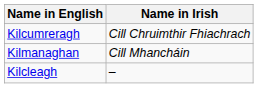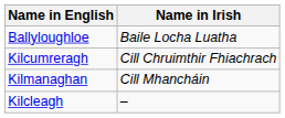 <table class="wikitable">
 <tr>
 <th>Name in English</th>
 <th>Name in Irish</th>
+</tr>
+<tr>
+<td><a href='#'>Ballyloughloe</a></td>
+<td><em>Baile Locha Luatha</em></td>
 </tr>
 <tr>
 <td><a href='#'>Kilcumreragh</a></td>
 <td><em>Cill Chruimthir Fhiachrach</em></td>
 </tr>
 <tr>
 <td><a href='#'>Kilmanaghan</a></td>
 <td><em>Cill Mhancháin</em></td>
 </tr>
 <tr>
 <td><a href='#'>Kilcleagh</a></td>
 <td><em>–</em></td>
 </tr>
 </table>
